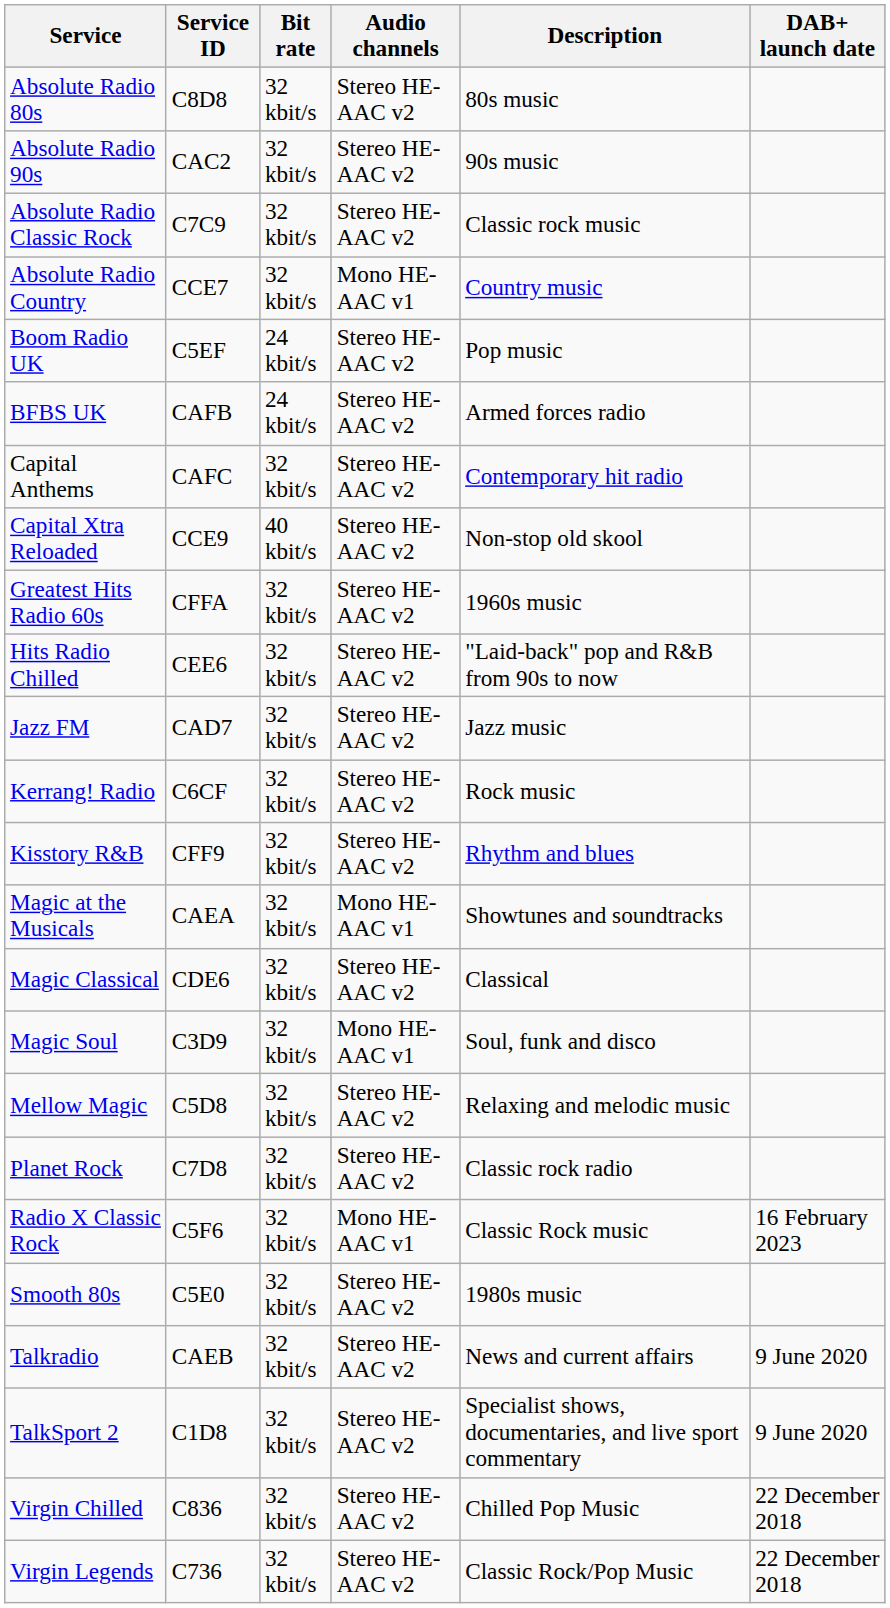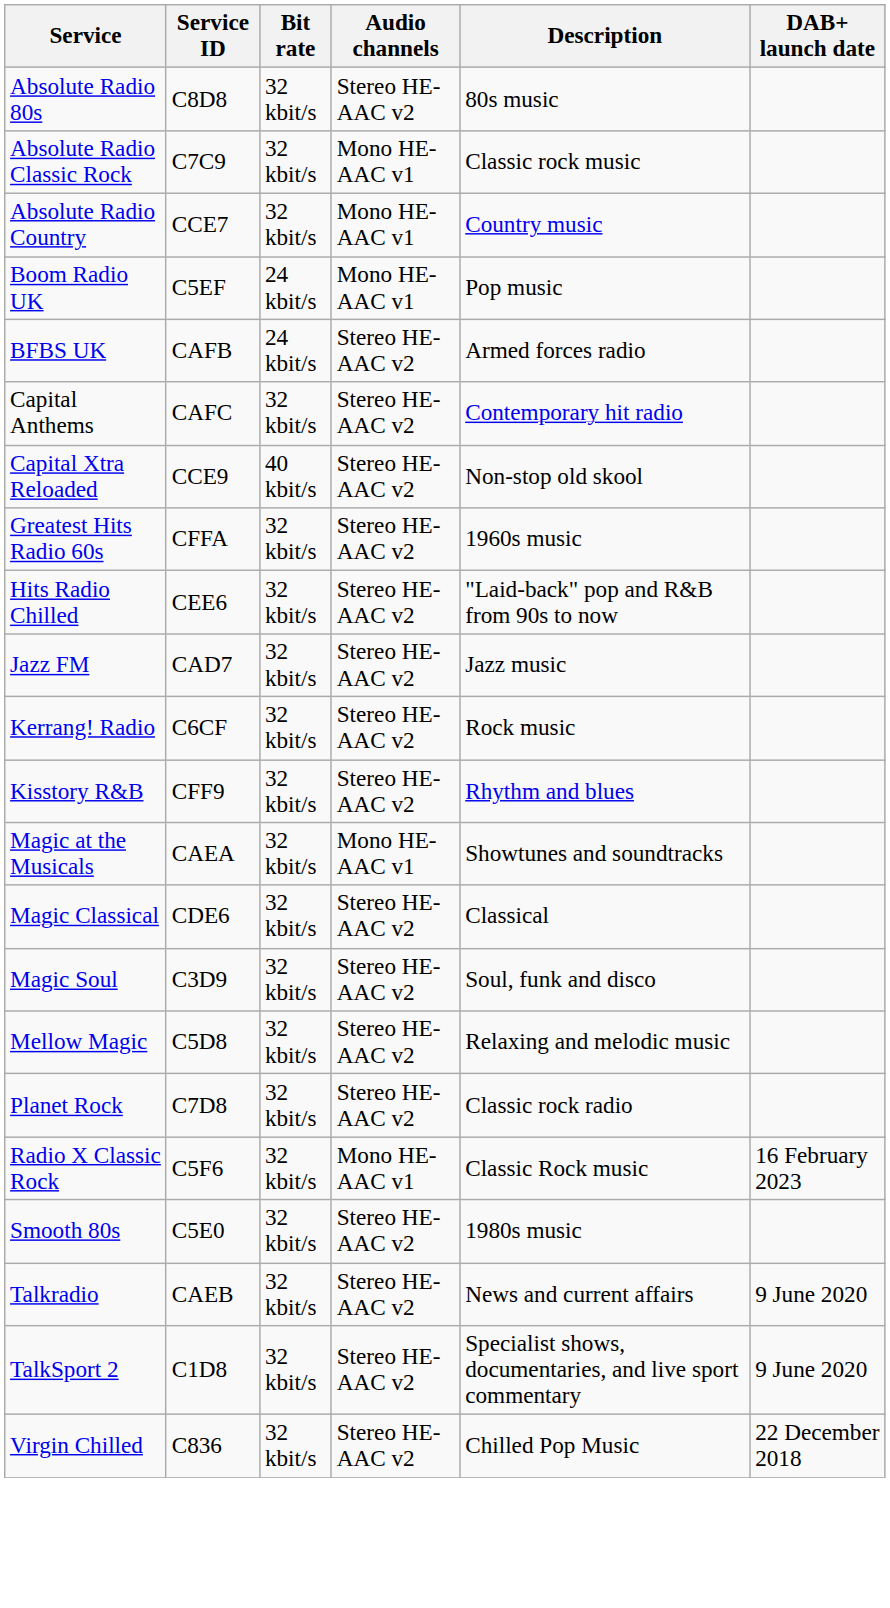 <table class="wikitable sortable">
 <tr>
 <th>Service</th>
 <th>Service ID</th>
 <th>Bit rate</th>
 <th>Audio channels</th>
 <th>Description</th>
 <th>DAB+ launch date</th>
 </tr>
 <tr>
 <td><a href='#'>Absolute Radio 80s</a></td>
 <td>C8D8</td>
 <td>32 kbit/s</td>
 <td>Stereo HE-AAC v2</td>
 <td>80s music</td>
 <td></td>
 </tr>
 <tr>
-<td><a href='#'>Absolute Radio 90s</a></td>
-<td>CAC2</td>
-<td>32 kbit/s</td>
-<td>Stereo HE-AAC v2</td>
-<td>90s music</td>
-<td></td>
-</tr>
-<tr>
 <td><a href='#'>Absolute Radio Classic Rock</a></td>
 <td>C7C9</td>
 <td>32 kbit/s</td>
-<td>Stereo HE-AAC v2</td>
+<td>Mono HE-AAC v1</td>
 <td>Classic rock music</td>
 <td></td>
 </tr>
 <tr>
 <td><a href='#'>Absolute Radio Country</a></td>
 <td>CCE7</td>
 <td>32 kbit/s</td>
 <td>Mono HE-AAC v1</td>
 <td><a href='#'>Country music</a></td>
 <td></td>
 </tr>
 <tr>
 <td><a href='#'>Boom Radio UK</a></td>
 <td>C5EF</td>
 <td>24 kbit/s</td>
-<td>Stereo HE-AAC v2</td>
+<td>Mono HE-AAC v1</td>
 <td>Pop music</td>
 <td></td>
 </tr>
 <tr>
 <td><a href='#'>BFBS UK</a></td>
 <td>CAFB</td>
 <td>24 kbit/s</td>
 <td>Stereo HE-AAC v2</td>
 <td>Armed forces radio</td>
 <td></td>
 </tr>
 <tr>
 <td>Capital Anthems</td>
 <td>CAFC</td>
 <td>32 kbit/s</td>
 <td>Stereo HE-AAC v2</td>
 <td><a href='#'>Contemporary hit radio</a></td>
 <td></td>
 </tr>
 <tr>
 <td><a href='#'>Capital Xtra Reloaded</a></td>
 <td>CCE9</td>
 <td>40 kbit/s</td>
 <td>Stereo HE-AAC v2</td>
 <td>Non-stop old skool</td>
 <td></td>
 </tr>
 <tr>
 <td><a href='#'>Greatest Hits Radio 60s</a></td>
 <td>CFFA</td>
 <td>32 kbit/s</td>
 <td>Stereo HE-AAC v2</td>
 <td>1960s music</td>
 <td></td>
 </tr>
 <tr>
 <td><a href='#'>Hits Radio Chilled</a></td>
 <td>CEE6</td>
 <td>32 kbit/s</td>
 <td>Stereo HE-AAC v2</td>
 <td>"Laid-back" pop and R&B from 90s to now</td>
 <td></td>
 </tr>
 <tr>
 <td><a href='#'>Jazz FM</a></td>
 <td>CAD7</td>
 <td>32 kbit/s</td>
 <td>Stereo HE-AAC v2</td>
 <td>Jazz music</td>
 <td></td>
 </tr>
 <tr>
 <td><a href='#'>Kerrang! Radio</a></td>
 <td>C6CF</td>
 <td>32 kbit/s</td>
 <td>Stereo HE-AAC v2</td>
 <td>Rock music</td>
 <td></td>
 </tr>
 <tr>
 <td><a href='#'>Kisstory R&B</a></td>
 <td>CFF9</td>
 <td>32 kbit/s</td>
 <td>Stereo HE-AAC v2</td>
 <td><a href='#'>Rhythm and blues</a></td>
 <td></td>
 </tr>
 <tr>
 <td><a href='#'>Magic at the Musicals</a></td>
 <td>CAEA</td>
 <td>32 kbit/s</td>
 <td>Mono HE-AAC v1</td>
 <td>Showtunes and soundtracks</td>
 <td></td>
 </tr>
 <tr>
 <td><a href='#'>Magic Classical</a></td>
 <td>CDE6</td>
 <td>32 kbit/s</td>
 <td>Stereo HE-AAC v2</td>
 <td>Classical</td>
 <td></td>
 </tr>
 <tr>
 <td><a href='#'>Magic Soul</a></td>
 <td>C3D9</td>
 <td>32 kbit/s</td>
-<td>Mono HE-AAC v1</td>
+<td>Stereo HE-AAC v2</td>
 <td>Soul, funk and disco</td>
 <td></td>
 </tr>
 <tr>
 <td><a href='#'>Mellow Magic</a></td>
 <td>C5D8</td>
 <td>32 kbit/s</td>
 <td>Stereo HE-AAC v2</td>
 <td>Relaxing and melodic music</td>
 <td></td>
 </tr>
 <tr>
 <td><a href='#'>Planet Rock</a></td>
 <td>C7D8</td>
 <td>32 kbit/s</td>
 <td>Stereo HE-AAC v2</td>
 <td>Classic rock radio</td>
 <td></td>
 </tr>
 <tr>
 <td><a href='#'>Radio X Classic Rock</a></td>
 <td>C5F6</td>
 <td>32 kbit/s</td>
 <td>Mono HE-AAC v1</td>
 <td>Classic Rock music</td>
 <td>16 February 2023</td>
 </tr>
 <tr>
 <td><a href='#'>Smooth 80s</a></td>
 <td>C5E0</td>
 <td>32 kbit/s</td>
 <td>Stereo HE-AAC v2</td>
 <td>1980s music</td>
 <td></td>
 </tr>
 <tr>
 <td><a href='#'>Talkradio</a></td>
 <td>CAEB</td>
 <td>32 kbit/s</td>
 <td>Stereo HE-AAC v2</td>
 <td>News and current affairs</td>
 <td>9 June 2020</td>
 </tr>
 <tr>
 <td><a href='#'>TalkSport 2</a></td>
 <td>C1D8</td>
 <td>32 kbit/s</td>
 <td>Stereo HE-AAC v2</td>
 <td>Specialist shows, documentaries, and live sport commentary</td>
 <td>9 June 2020</td>
 </tr>
 <tr>
 <td><a href='#'>Virgin Chilled</a></td>
 <td>C836</td>
 <td>32 kbit/s</td>
 <td>Stereo HE-AAC v2</td>
 <td>Chilled Pop Music</td>
 <td>22 December 2018</td>
 </tr>
-<tr>
-<td><a href='#'>Virgin Legends</a></td>
-<td>C736</td>
-<td>32 kbit/s</td>
-<td>Stereo HE-AAC v2</td>
-<td>Classic Rock/Pop Music</td>
-<td>22 December 2018</td>
-</tr>
 </table>
